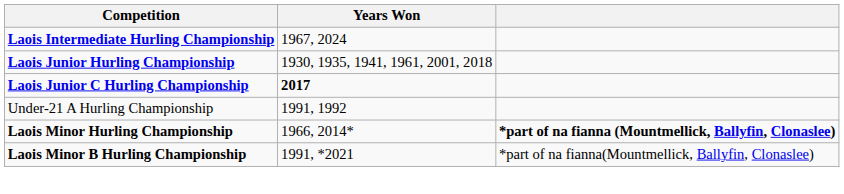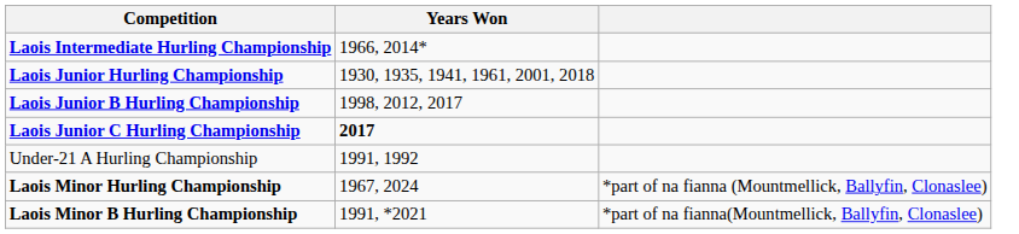 <table class="wikitable sortable">
 <tr>
 <th>Competition</th>
 <th>Years Won</th>
 <th></th>
 </tr>
 <tr>
 <td><strong><a href='#'>Laois Intermediate Hurling Championship</a></strong></td>
-<td>1967, 2024</td>
+<td>1966, 2014*</td>
 <td></td>
 </tr>
 <tr>
 <td><strong><a href='#'>Laois Junior Hurling Championship</a></strong></td>
 <td>1930, 1935, 1941, 1961, 2001, 2018</td>
+<td></td>
+</tr>
+<tr>
+<td><strong><a href='#'>Laois Junior B Hurling Championship</a></strong></td>
+<td>1998, 2012, 2017</td>
 <td></td>
 </tr>
 <tr>
 <td><strong><a href='#'>Laois Junior C Hurling Championship</a></strong></td>
 <td><strong>2017</strong></td>
 <td></td>
 </tr>
 <tr>
 <td>Under-21 A Hurling Championship</td>
 <td>1991, 1992</td>
 <td></td>
 </tr>
 <tr>
 <td><strong>Laois Minor Hurling Championship</strong></td>
-<td>1966, 2014*</td>
-<td><strong>*part of na fianna (Mountmellick, <a href='#'>Ballyfin</a>, <a href='#'>Clonaslee</a>)</strong></td>
+<td>1967, 2024</td>
+<td>*part of na fianna (Mountmellick, <a href='#'>Ballyfin</a>, <a href='#'>Clonaslee</a>)</td>
 </tr>
 <tr>
 <td><strong>Laois Minor B Hurling Championship</strong></td>
 <td>1991, *2021</td>
 <td>*part of na fianna(Mountmellick, <a href='#'>Ballyfin</a>, <a href='#'>Clonaslee</a>)</td>
 </tr>
 </table>
